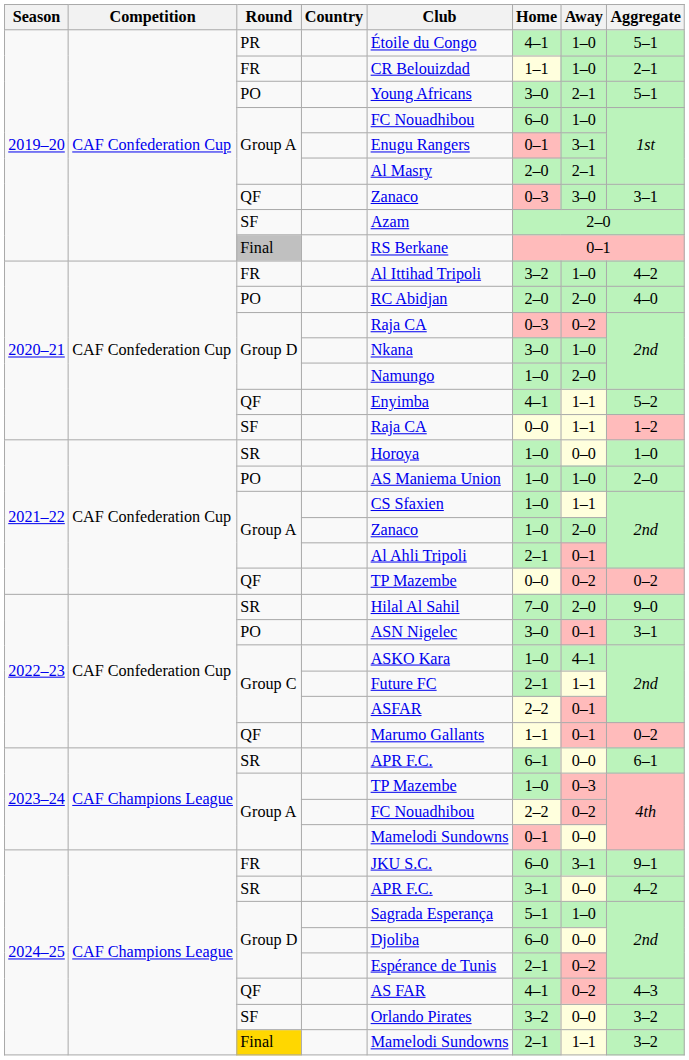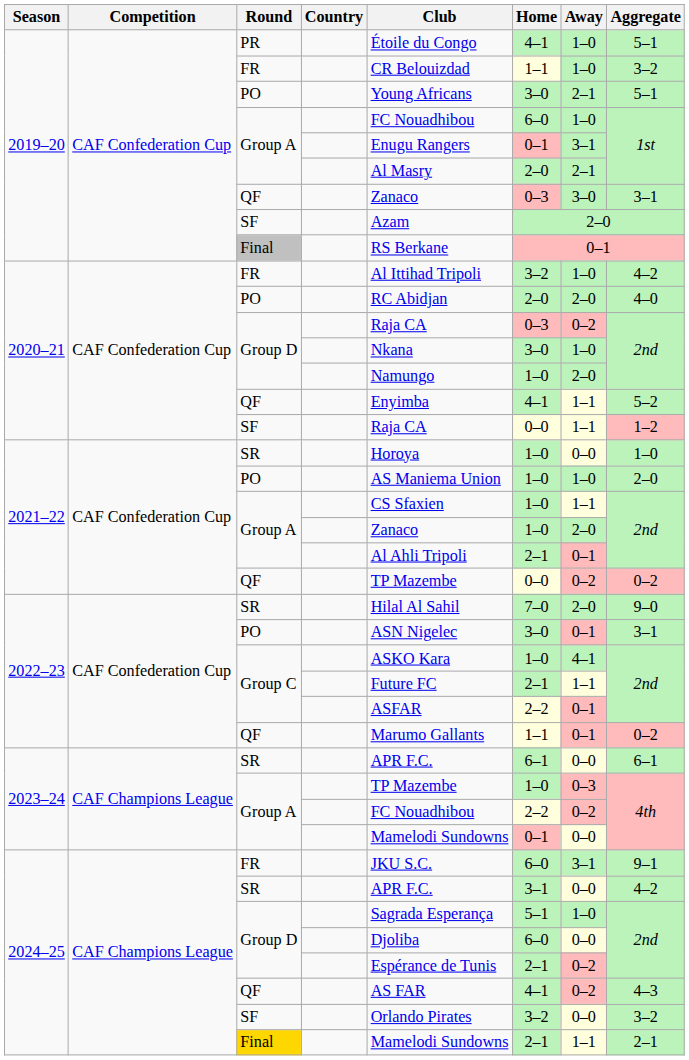 <table class=wikitable>
 <tr>
 <th>Season</th>
 <th>Competition</th>
 <th>Round</th>
 <th>Country</th>
 <th>Club</th>
 <th>Home</th>
 <th>Away</th>
 <th>Aggregate</th>
 </tr>
 <tr>
 <td rowspan=9><a href='#'>2019–20</a></td>
 <td rowspan=9><a href='#'>CAF Confederation Cup</a></td>
 <td>PR</td>
 <td></td>
 <td><a href='#'>Étoile du Congo</a></td>
 <td align="center" style="background: #BBF3BB;">4–1</td>
 <td align="center" style="background: #BBF3BB;">1–0</td>
 <td align="center" style="background: #BBF3BB;">5–1</td>
 </tr>
 <tr>
 <td>FR</td>
 <td></td>
 <td><a href='#'>CR Belouizdad</a></td>
 <td align="center" style="background: #ffffdd;">1–1</td>
 <td align="center" style="background: #BBF3BB;">1–0</td>
-<td align="center" style="background: #BBF3BB;">2–1</td>
+<td align="center" style="background: #BBF3BB;">3–2</td>
 </tr>
 <tr>
 <td>PO</td>
 <td></td>
 <td><a href='#'>Young Africans</a></td>
 <td align="center" style="background: #BBF3BB;">3–0</td>
 <td align="center" style="background: #BBF3BB;">2–1</td>
 <td align="center" style="background: #BBF3BB;">5–1</td>
 </tr>
 <tr>
 <td rowspan=3>Group A</td>
 <td></td>
 <td><a href='#'>FC Nouadhibou</a></td>
 <td align="center" style="background: #BBF3BB;">6–0</td>
 <td align="center" style="background: #BBF3BB;">1–0</td>
 <td align="center" rowspan=3 style="background: #BBF3BB;"><em>1st</em></td>
 </tr>
 <tr>
 <td></td>
 <td><a href='#'>Enugu Rangers</a></td>
 <td align="center" style="background: #FFBBBB;">0–1</td>
 <td align="center" style="background: #BBF3BB;">3–1</td>
 </tr>
 <tr>
 <td></td>
 <td><a href='#'>Al Masry</a></td>
 <td align="center" style="background: #BBF3BB;">2–0</td>
 <td align="center" style="background: #BBF3BB;">2–1</td>
 </tr>
 <tr>
 <td>QF</td>
 <td></td>
 <td><a href='#'>Zanaco</a></td>
 <td align="center" style="background: #FFBBBB;">0–3</td>
 <td align="center" style="background: #BBF3BB;">3–0</td>
 <td align="center" style="background: #BBF3BB;">3–1</td>
 </tr>
 <tr>
 <td>SF</td>
 <td></td>
 <td><a href='#'>Azam</a></td>
 <td align="center" colspan=3 style="background: #BBF3BB;">2–0</td>
 </tr>
 <tr>
 <td style=background:silver>Final</td>
 <td></td>
 <td><a href='#'>RS Berkane</a></td>
 <td align="center" colspan=3 style="background: #FFBBBB;">0–1</td>
 </tr>
 <tr>
 <td rowspan=7><a href='#'>2020–21</a></td>
 <td rowspan=7>CAF Confederation Cup</td>
 <td>FR</td>
 <td></td>
 <td><a href='#'>Al Ittihad Tripoli</a></td>
 <td align="center" style="background: #BBF3BB;">3–2</td>
 <td align="center" style="background: #BBF3BB;">1–0</td>
 <td align="center" style="background: #BBF3BB;">4–2</td>
 </tr>
 <tr>
 <td>PO</td>
 <td></td>
 <td><a href='#'>RC Abidjan</a></td>
 <td align="center" style="background: #BBF3BB;">2–0</td>
 <td align="center" style="background: #BBF3BB;">2–0</td>
 <td align="center" style="background: #BBF3BB;">4–0</td>
 </tr>
 <tr>
 <td rowspan=3>Group D</td>
 <td></td>
 <td><a href='#'>Raja CA</a></td>
 <td align="center" style="background: #FFBBBB;">0–3</td>
 <td align="center" style="background: #FFBBBB;">0–2</td>
 <td align="center" rowspan=3 style="background: #BBF3BB;"><em>2nd</em></td>
 </tr>
 <tr>
 <td></td>
 <td><a href='#'>Nkana</a></td>
 <td align="center" style="background: #BBF3BB;">3–0</td>
 <td align="center" style="background: #BBF3BB;">1–0</td>
 </tr>
 <tr>
 <td></td>
 <td><a href='#'>Namungo</a></td>
 <td align="center" style="background: #BBF3BB;">1–0</td>
 <td align="center" style="background: #BBF3BB;">2–0</td>
 </tr>
 <tr>
 <td>QF</td>
 <td></td>
 <td><a href='#'>Enyimba</a></td>
 <td align="center" style="background: #BBF3BB;">4–1</td>
 <td align="center" style="background: #ffffdd;">1–1</td>
 <td align="center" style="background: #BBF3BB;">5–2</td>
 </tr>
 <tr>
 <td>SF</td>
 <td></td>
 <td><a href='#'>Raja CA</a></td>
 <td align="center" style="background: #ffffdd;">0–0</td>
 <td align="center" style="background: #ffffdd;">1–1</td>
 <td align="center" style="background: #FFBBBB;">1–2</td>
 </tr>
 <tr>
 <td rowspan=6><a href='#'>2021–22</a></td>
 <td rowspan=6>CAF Confederation Cup</td>
 <td>SR</td>
 <td></td>
 <td><a href='#'>Horoya</a></td>
 <td align="center" style="background: #BBF3BB;">1–0</td>
 <td align="center" style="background: #ffffdd;">0–0</td>
 <td align="center" style="background: #BBF3BB;">1–0</td>
 </tr>
 <tr>
 <td>PO</td>
 <td></td>
 <td><a href='#'>AS Maniema Union</a></td>
 <td align="center" style="background: #BBF3BB;">1–0</td>
 <td align="center" style="background: #BBF3BB;">1–0</td>
 <td align="center" style="background: #BBF3BB;">2–0</td>
 </tr>
 <tr>
 <td rowspan=3>Group A</td>
 <td></td>
 <td><a href='#'>CS Sfaxien</a></td>
 <td align="center" style="background: #BBF3BB;">1–0</td>
 <td align="center" style="background: #ffffdd;">1–1</td>
 <td align="center" rowspan=3 style="background: #BBF3BB;"><em>2nd</em></td>
 </tr>
 <tr>
 <td></td>
 <td><a href='#'>Zanaco</a></td>
 <td align="center" style="background: #BBF3BB;">1–0</td>
 <td align="center" style="background: #BBF3BB;">2–0</td>
 </tr>
 <tr>
 <td></td>
 <td><a href='#'>Al Ahli Tripoli</a></td>
 <td align="center" style="background: #BBF3BB;">2–1</td>
 <td align="center" style="background: #FFBBBB;">0–1</td>
 </tr>
 <tr>
 <td>QF</td>
 <td></td>
 <td><a href='#'>TP Mazembe</a></td>
 <td align="center" style="background: #ffffdd;">0–0</td>
 <td align="center" style="background: #FFBBBB;">0–2</td>
 <td align="center" style="background: #FFBBBB;">0–2</td>
 </tr>
 <tr>
 <td rowspan=6><a href='#'>2022–23</a></td>
 <td rowspan=6>CAF Confederation Cup</td>
 <td>SR</td>
 <td></td>
 <td><a href='#'>Hilal Al Sahil</a></td>
 <td align="center" style="background: #BBF3BB;">7–0</td>
 <td align="center" style="background: #BBF3BB;">2–0</td>
 <td align="center" style="background: #BBF3BB;">9–0</td>
 </tr>
 <tr>
 <td>PO</td>
 <td></td>
 <td><a href='#'>ASN Nigelec</a></td>
 <td align="center" style="background: #BBF3BB;">3–0</td>
 <td align="center" style="background: #FFBBBB;">0–1</td>
 <td align="center" style="background: #BBF3BB;">3–1</td>
 </tr>
 <tr>
 <td rowspan=3>Group C</td>
 <td></td>
 <td><a href='#'>ASKO Kara</a></td>
 <td align="center" style="background: #BBF3BB;">1–0</td>
 <td align="center" style="background: #BBF3BB;">4–1</td>
 <td align="center" rowspan=3 style="background: #BBF3BB;"><em>2nd</em></td>
 </tr>
 <tr>
 <td></td>
 <td><a href='#'>Future FC</a></td>
 <td align="center" style="background: #BBF3BB;">2–1</td>
 <td align="center" style="background: #ffffdd;">1–1</td>
 </tr>
 <tr>
 <td></td>
 <td><a href='#'>ASFAR</a></td>
 <td align="center" style="background: #ffffdd;">2–2</td>
 <td align="center" style="background: #FFBBBB;">0–1</td>
 </tr>
 <tr>
 <td>QF</td>
 <td></td>
 <td><a href='#'>Marumo Gallants</a></td>
 <td align="center" style="background: #ffffdd;">1–1</td>
 <td align="center" style="background: #FFBBBB;">0–1</td>
 <td align="center" style="background: #FFBBBB;">0–2</td>
 </tr>
 <tr>
 <td rowspan=4><a href='#'>2023–24</a></td>
 <td rowspan=4><a href='#'>CAF Champions League</a></td>
 <td>SR</td>
 <td></td>
 <td><a href='#'>APR F.C.</a></td>
 <td align="center" style="background: #BBF3BB;">6–1</td>
 <td align="center" style="background: #ffffdd;">0–0</td>
 <td align="center" style="background: #BBF3BB;">6–1</td>
 </tr>
 <tr>
 <td rowspan=3>Group A</td>
 <td></td>
 <td><a href='#'>TP Mazembe</a></td>
 <td align="center" style="background: #BBF3BB;">1–0</td>
 <td align="center" style="background: #FFBBBB;">0–3</td>
 <td align="center" rowspan=3 style="background: #FFBBBB;"><em>4th</em></td>
 </tr>
 <tr>
 <td></td>
 <td><a href='#'>FC Nouadhibou</a></td>
 <td align="center" style="background: #ffffdd;">2–2</td>
 <td align="center" style="background: #FFBBBB;">0–2</td>
 </tr>
 <tr>
 <td></td>
 <td><a href='#'>Mamelodi Sundowns</a></td>
 <td align="center" style="background: #FFBBBB;">0–1</td>
 <td align="center" style="background: #ffffdd;">0–0</td>
 </tr>
 <tr>
 <td rowspan=8><a href='#'>2024–25</a></td>
 <td rowspan=8><a href='#'>CAF Champions League</a></td>
 <td>FR</td>
 <td></td>
 <td><a href='#'>JKU S.C.</a></td>
 <td align="center" style="background: #BBF3BB;">6–0</td>
 <td align="center" style="background: #BBF3BB;">3–1</td>
 <td align="center" style="background: #BBF3BB;">9–1</td>
 </tr>
 <tr>
 <td>SR</td>
 <td></td>
 <td><a href='#'>APR F.C.</a></td>
 <td align="center" style="background: #BBF3BB;">3–1</td>
 <td align="center" style="background: #ffffdd;">0–0</td>
 <td align="center" style="background: #BBF3BB;">4–2</td>
 </tr>
 <tr>
 <td rowspan=3>Group D</td>
 <td></td>
 <td><a href='#'>Sagrada Esperança</a></td>
 <td align="center" style="background: #BBF3BB;">5–1</td>
 <td align="center" style="background: #BBF3BB;">1–0</td>
 <td align="center" rowspan=3 style="background: #BBF3BB;"><em>2nd</em></td>
 </tr>
 <tr>
 <td></td>
 <td><a href='#'>Djoliba</a></td>
 <td align="center" style="background: #BBF3BB;">6–0</td>
 <td align="center" style="background: #ffffdd;">0–0</td>
 </tr>
 <tr>
 <td></td>
 <td><a href='#'>Espérance de Tunis</a></td>
 <td align="center" style="background: #BBF3BB;">2–1</td>
 <td align="center" style="background: #FFBBBB;">0–2</td>
 </tr>
 <tr>
 <td>QF</td>
 <td></td>
 <td><a href='#'>AS FAR</a></td>
 <td align="center" style="background: #BBF3BB;">4–1</td>
 <td align="center" style="background: #FFBBBB;">0–2</td>
 <td align="center" style="background: #BBF3BB;">4–3</td>
 </tr>
 <tr>
 <td>SF</td>
 <td></td>
 <td><a href='#'>Orlando Pirates</a></td>
 <td align="center" style="background: #BBF3BB;">3–2</td>
 <td align="center" style="background: #ffffdd;">0–0</td>
 <td align="center" style="background: #BBF3BB;">3–2</td>
 </tr>
 <tr>
 <td style="background:gold;">Final</td>
 <td></td>
 <td><a href='#'>Mamelodi Sundowns</a></td>
 <td align="center" style="background: #BBF3BB;">2–1</td>
 <td align="center" style="background: #ffffdd;">1–1</td>
-<td align="center" style="background: #BBF3BB;">3–2</td>
+<td align="center" style="background: #BBF3BB;">2–1</td>
 </tr>
 </table>
